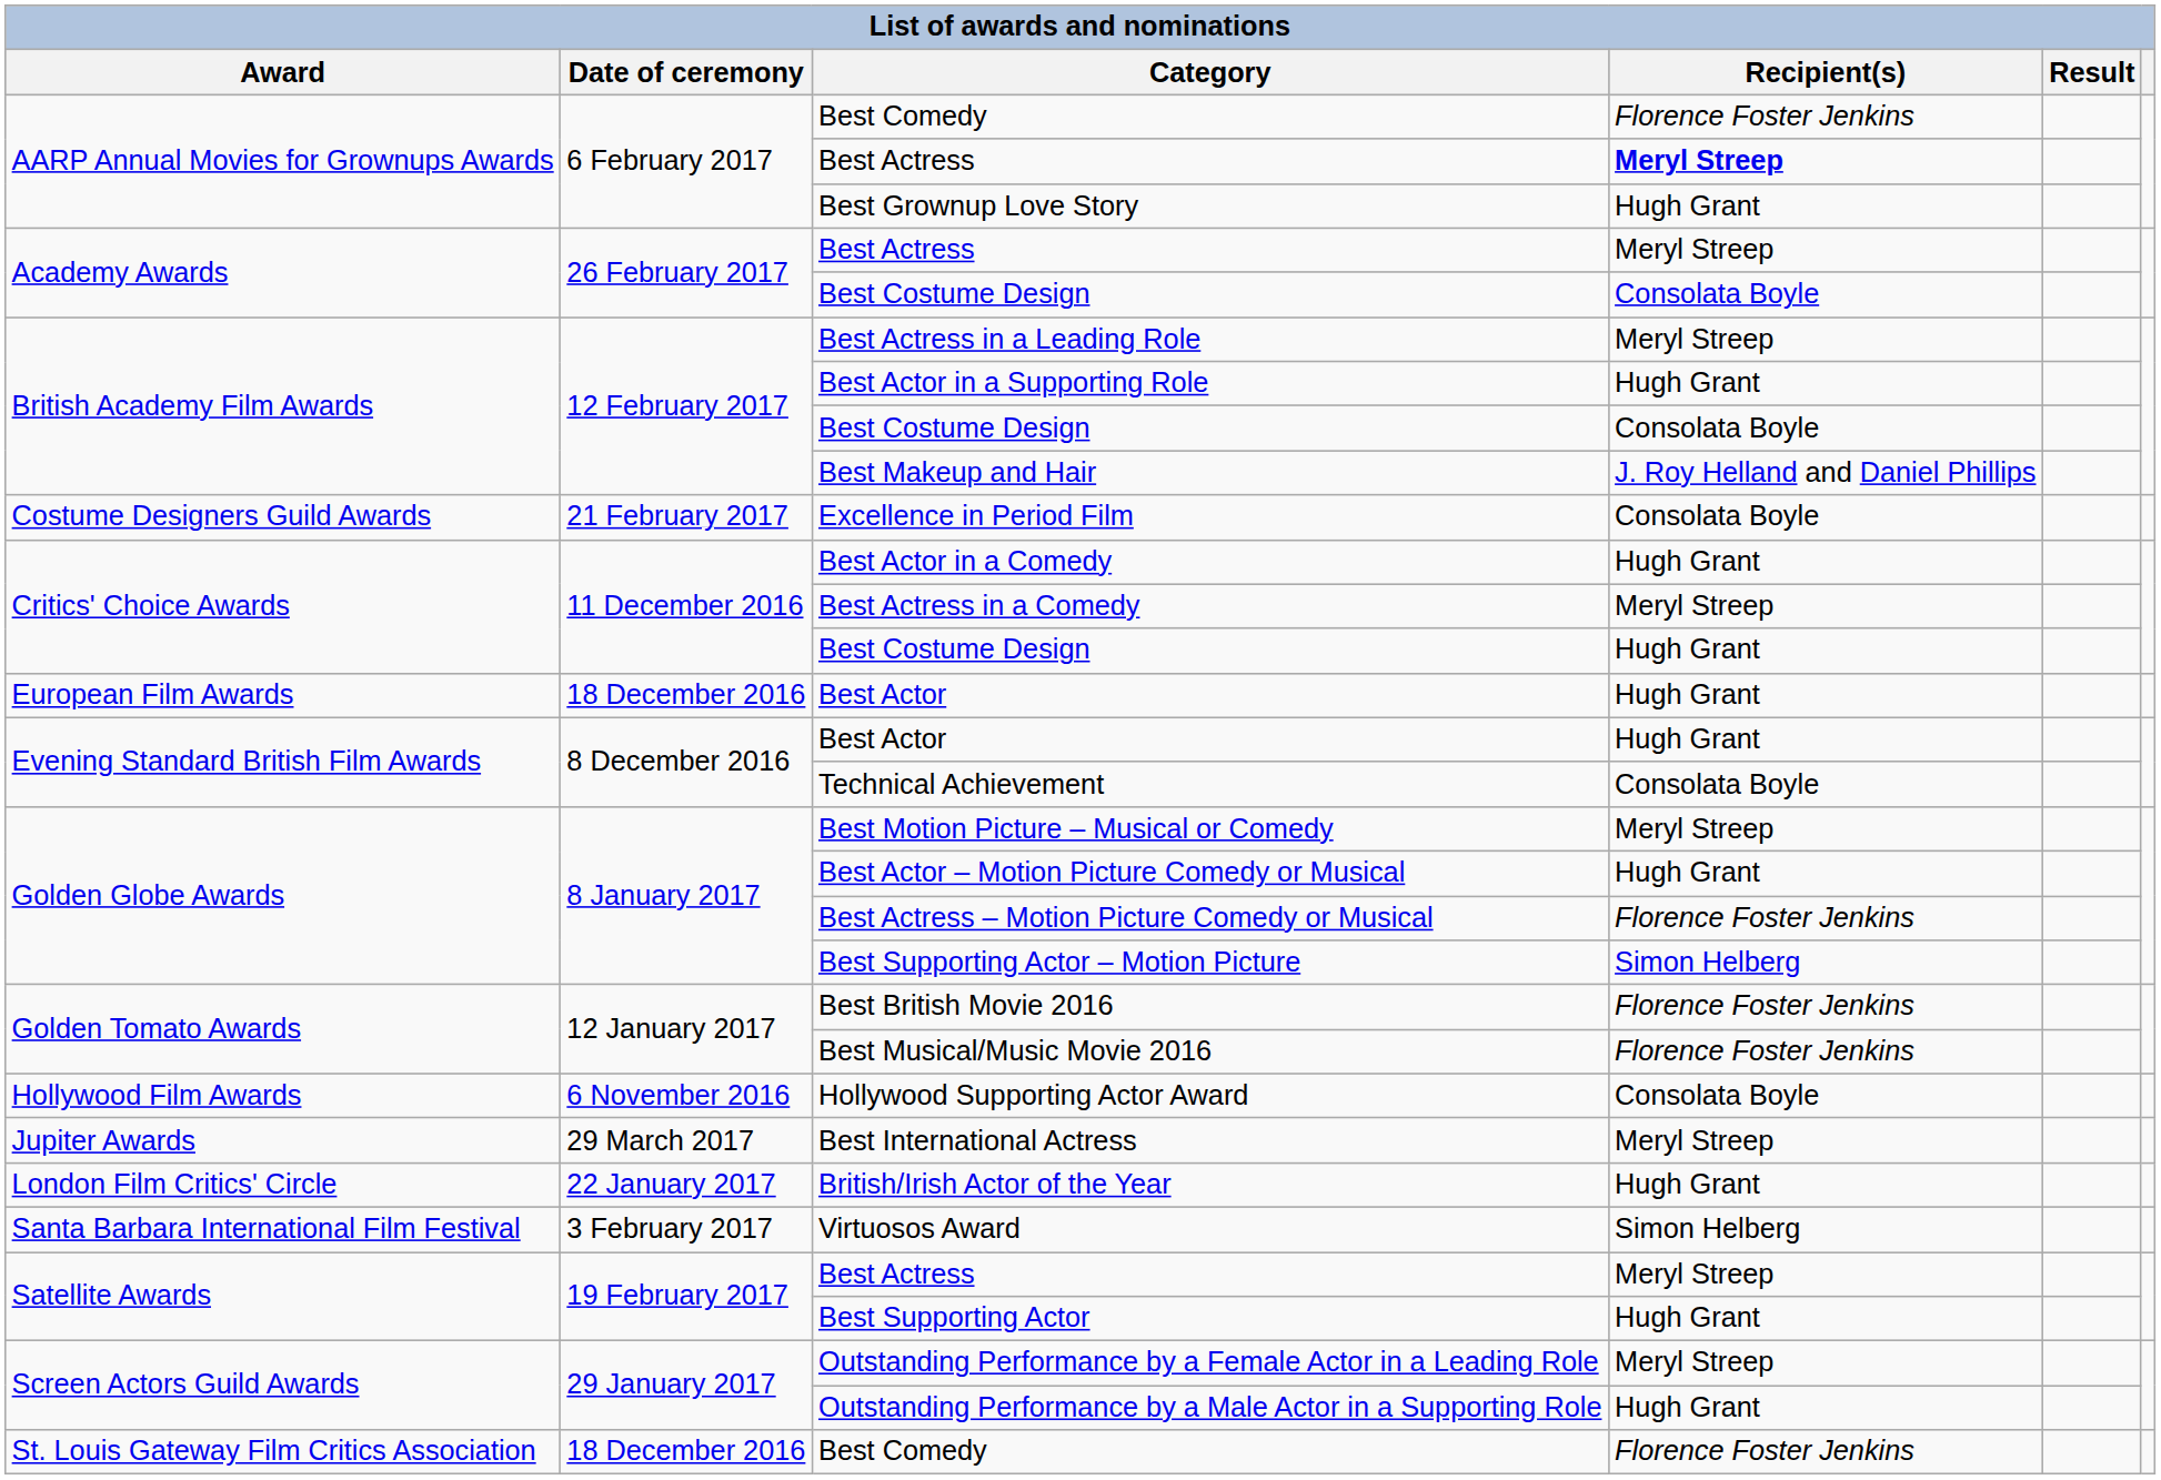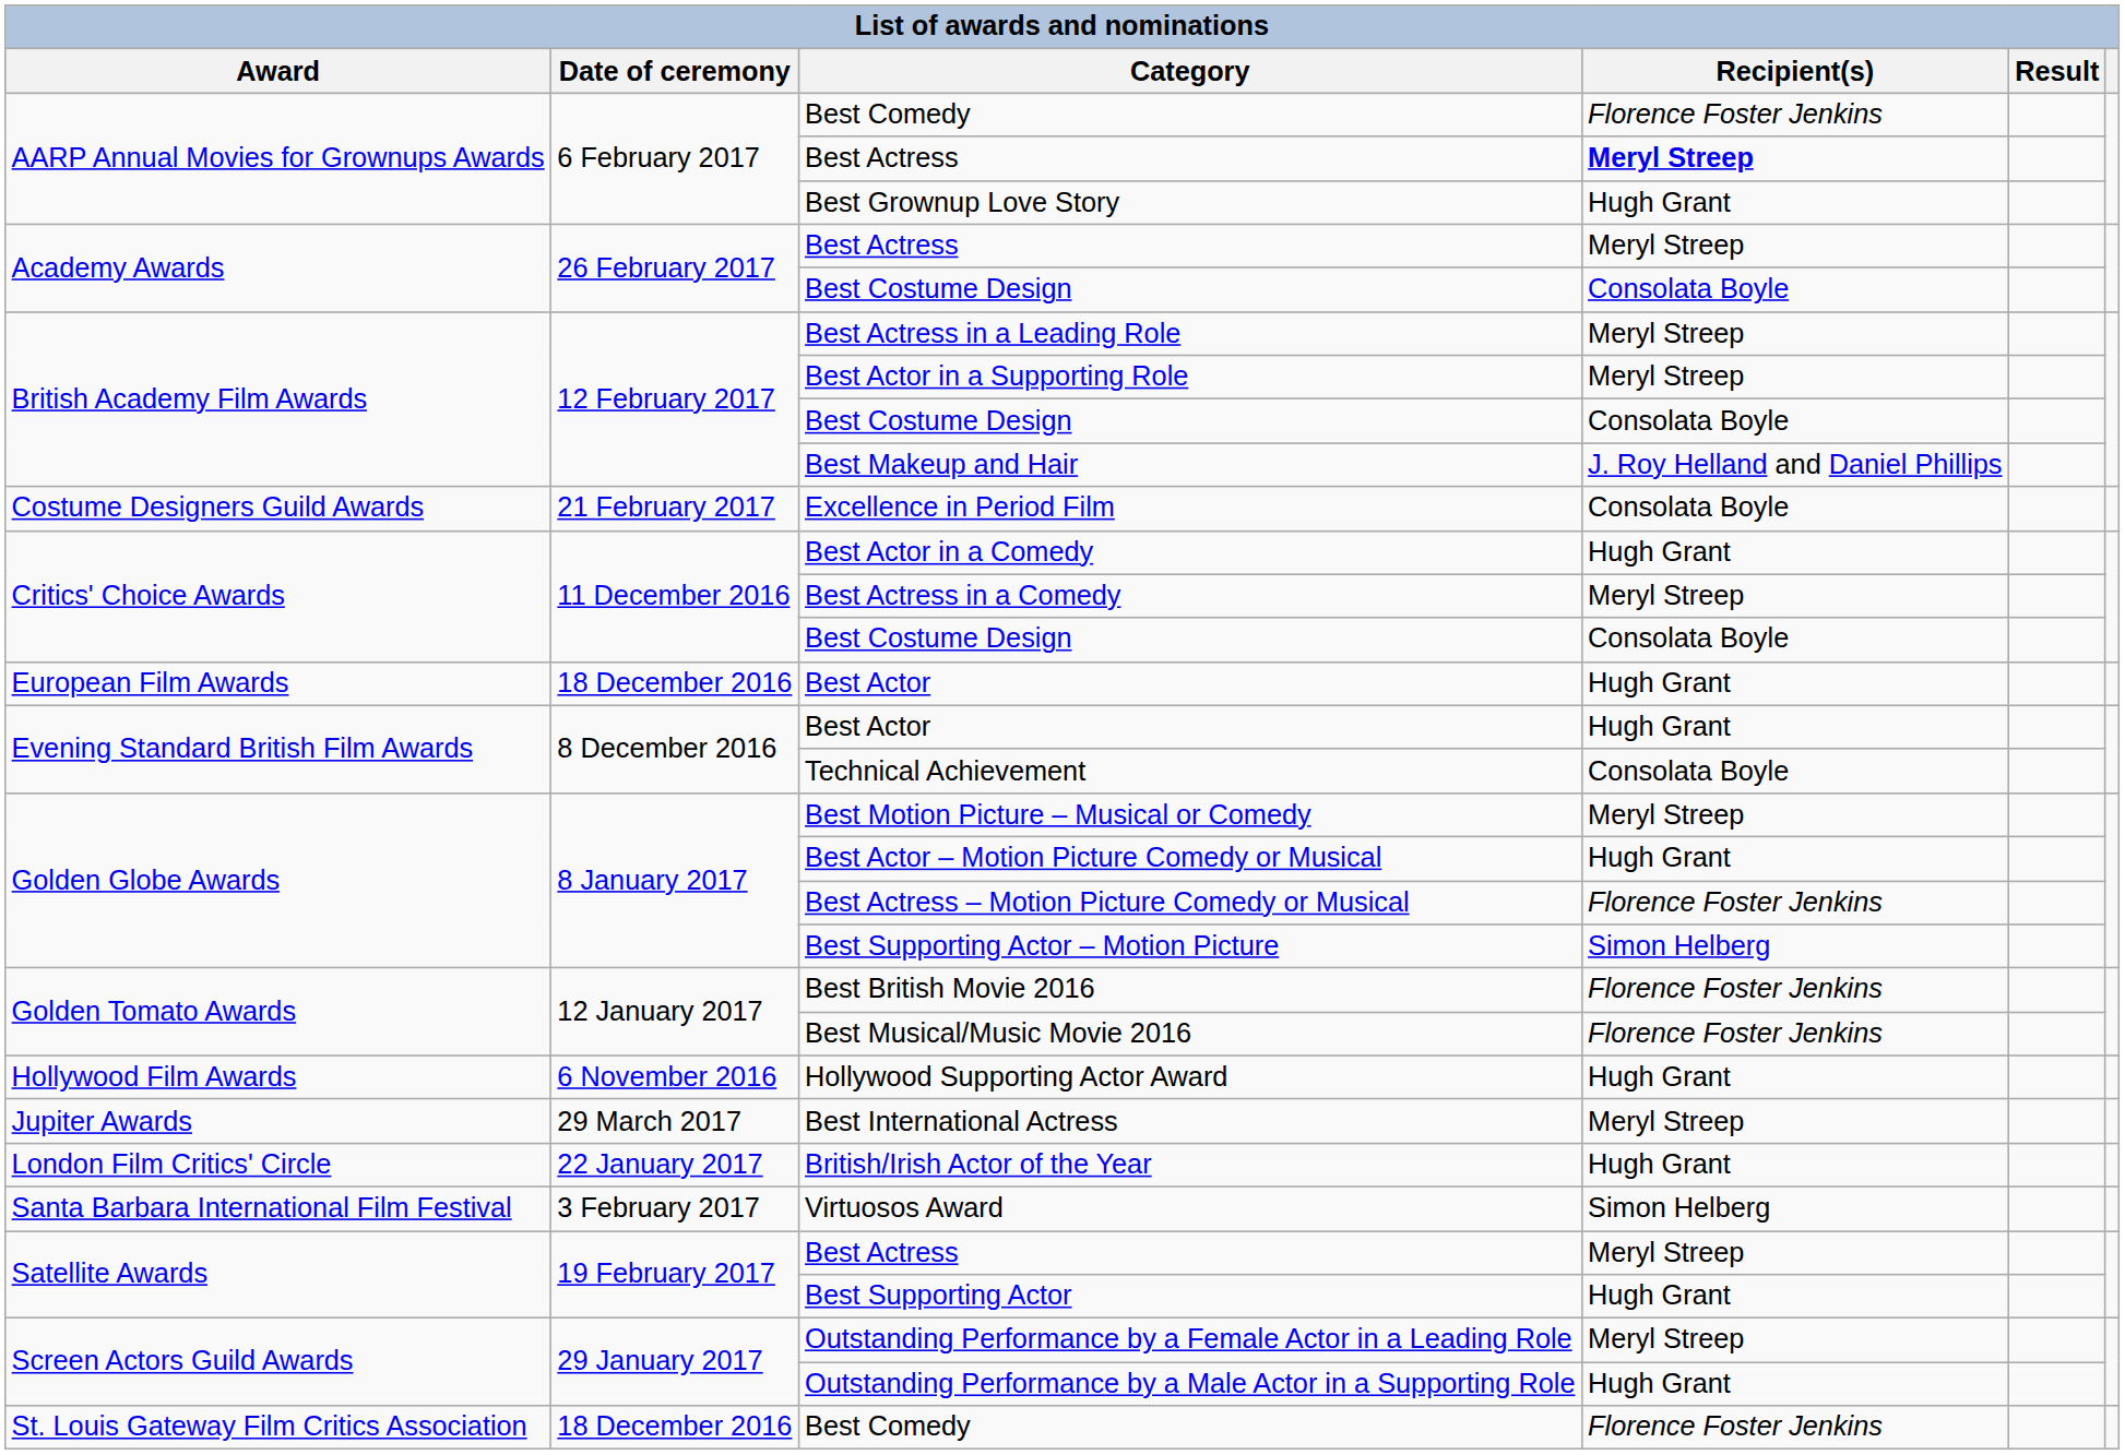 <table class="wikitable sortable">
 <tr style="background:#ccc; text-align:center;">
 <th colspan="6" style="background: LightSteelBlue;">List of awards and nominations</th>
 </tr>
 <tr style="background:#ccc; text-align:center;">
 <th>Award</th>
 <th>Date of ceremony</th>
 <th>Category</th>
 <th>Recipient(s)</th>
 <th>Result</th>
 <th class="unsortable"></th>
 </tr>
 <tr>
 <td rowspan="3"><a href='#'>AARP Annual Movies for Grownups Awards</a></td>
 <td rowspan="3">6 February 2017</td>
 <td>Best Comedy</td>
 <td><em>Florence Foster Jenkins</em></td>
 <td></td>
 <td rowspan="3" style="text-align:center;"></td>
 </tr>
 <tr>
 <td>Best Actress</td>
 <td><strong><a href='#'>Meryl Streep</a></strong></td>
 <td></td>
 </tr>
 <tr>
 <td>Best Grownup Love Story</td>
 <td>Hugh Grant</td>
 <td></td>
 </tr>
 <tr>
 <td rowspan="2"><a href='#'>Academy Awards</a></td>
 <td rowspan="2"><a href='#'>26 February 2017</a></td>
 <td><a href='#'>Best Actress</a></td>
 <td>Meryl Streep</td>
 <td></td>
 <td rowspan="2" style="text-align:center;"></td>
 </tr>
 <tr>
 <td><a href='#'>Best Costume Design</a></td>
 <td><a href='#'>Consolata Boyle</a></td>
 <td></td>
 </tr>
 <tr>
 <td rowspan="4"><a href='#'>British Academy Film Awards</a></td>
 <td rowspan="4"><a href='#'>12 February 2017</a></td>
 <td><a href='#'>Best Actress in a Leading Role</a></td>
 <td>Meryl Streep</td>
 <td></td>
 <td rowspan="4" style="text-align:center;"></td>
 </tr>
 <tr>
 <td><a href='#'>Best Actor in a Supporting Role</a></td>
-<td>Hugh Grant</td>
+<td>Meryl Streep</td>
 <td></td>
 </tr>
 <tr>
 <td><a href='#'>Best Costume Design</a></td>
 <td>Consolata Boyle</td>
 <td></td>
 </tr>
 <tr>
 <td><a href='#'>Best Makeup and Hair</a></td>
 <td><a href='#'>J. Roy Helland</a> and <a href='#'>Daniel Phillips</a></td>
 <td></td>
 </tr>
 <tr>
 <td><a href='#'>Costume Designers Guild Awards</a></td>
 <td><a href='#'>21 February 2017</a></td>
 <td><a href='#'>Excellence in Period Film</a></td>
 <td>Consolata Boyle</td>
 <td></td>
 <td style="text-align:center;"></td>
 </tr>
 <tr>
 <td rowspan="3"><a href='#'>Critics' Choice Awards</a></td>
 <td rowspan="3"><a href='#'>11 December 2016</a></td>
 <td><a href='#'>Best Actor in a Comedy</a></td>
 <td>Hugh Grant</td>
 <td></td>
 <td rowspan="3" style="text-align:center;"></td>
 </tr>
 <tr>
 <td><a href='#'>Best Actress in a Comedy</a></td>
 <td>Meryl Streep</td>
 <td></td>
 </tr>
 <tr>
 <td><a href='#'>Best Costume Design</a></td>
-<td>Hugh Grant</td>
+<td>Consolata Boyle</td>
 <td></td>
 </tr>
 <tr>
 <td><a href='#'>European Film Awards</a></td>
 <td><a href='#'>18 December 2016</a></td>
 <td><a href='#'>Best Actor</a></td>
 <td>Hugh Grant</td>
 <td></td>
 <td style="text-align:center;"></td>
 </tr>
 <tr>
 <td rowspan="2"><a href='#'>Evening Standard British Film Awards</a></td>
 <td rowspan="2">8 December 2016</td>
 <td>Best Actor</td>
 <td>Hugh Grant</td>
 <td></td>
 <td rowspan="2" style="text-align:center;"></td>
 </tr>
 <tr>
 <td>Technical Achievement</td>
 <td>Consolata Boyle</td>
 <td></td>
 </tr>
 <tr>
 <td rowspan="4"><a href='#'>Golden Globe Awards</a></td>
 <td rowspan="4"><a href='#'>8 January 2017</a></td>
 <td><a href='#'>Best Motion Picture – Musical or Comedy</a></td>
 <td>Meryl Streep</td>
 <td></td>
 <td rowspan="4" style="text-align:center;"></td>
 </tr>
 <tr>
 <td><a href='#'>Best Actor – Motion Picture Comedy or Musical</a></td>
 <td>Hugh Grant</td>
 <td></td>
 </tr>
 <tr>
 <td><a href='#'>Best Actress – Motion Picture Comedy or Musical</a></td>
 <td><em>Florence Foster Jenkins</em></td>
 <td></td>
 </tr>
 <tr>
 <td><a href='#'>Best Supporting Actor – Motion Picture</a></td>
 <td><a href='#'>Simon Helberg</a></td>
 <td></td>
 </tr>
 <tr>
 <td rowspan="2"><a href='#'>Golden Tomato Awards</a></td>
 <td rowspan="2">12 January 2017</td>
 <td>Best British Movie 2016</td>
 <td><em>Florence Foster Jenkins</em></td>
 <td></td>
 <td rowspan="2" style="text-align:center;"></td>
 </tr>
 <tr>
 <td>Best Musical/Music Movie 2016</td>
 <td><em>Florence Foster Jenkins</em></td>
 <td></td>
 </tr>
 <tr>
 <td><a href='#'>Hollywood Film Awards</a></td>
 <td><a href='#'>6 November 2016</a></td>
 <td>Hollywood Supporting Actor Award</td>
-<td>Consolata Boyle</td>
+<td>Hugh Grant</td>
 <td></td>
 <td style="text-align:center;"></td>
 </tr>
 <tr>
 <td><a href='#'>Jupiter Awards</a></td>
 <td>29 March 2017</td>
 <td>Best International Actress</td>
 <td>Meryl Streep</td>
 <td></td>
 <td align=center></td>
 </tr>
 <tr>
 <td><a href='#'>London Film Critics' Circle</a></td>
 <td><a href='#'>22 January 2017</a></td>
 <td><a href='#'>British/Irish Actor of the Year</a></td>
 <td>Hugh Grant</td>
 <td></td>
 <td style="text-align:center;"></td>
 </tr>
 <tr>
 <td><a href='#'>Santa Barbara International Film Festival</a></td>
 <td>3 February 2017</td>
 <td>Virtuosos Award</td>
 <td>Simon Helberg</td>
 <td></td>
 <td style="text-align:center;"></td>
 </tr>
 <tr>
 <td rowspan="2"><a href='#'>Satellite Awards</a></td>
 <td rowspan="2"><a href='#'>19 February 2017</a></td>
 <td><a href='#'>Best Actress</a></td>
 <td>Meryl Streep</td>
 <td></td>
 <td rowspan="2" align=center></td>
 </tr>
 <tr>
 <td><a href='#'>Best Supporting Actor</a></td>
 <td>Hugh Grant</td>
 <td></td>
 </tr>
 <tr>
 <td rowspan="2"><a href='#'>Screen Actors Guild Awards</a></td>
 <td rowspan="2"><a href='#'>29 January 2017</a></td>
 <td><a href='#'>Outstanding Performance by a Female Actor in a Leading Role</a></td>
 <td>Meryl Streep</td>
 <td></td>
 <td rowspan="2" style="text-align:center;"></td>
 </tr>
 <tr>
 <td><a href='#'>Outstanding Performance by a Male Actor in a Supporting Role</a></td>
 <td>Hugh Grant</td>
 <td></td>
 </tr>
 <tr>
 <td><a href='#'>St. Louis Gateway Film Critics Association</a></td>
 <td><a href='#'>18 December 2016</a></td>
 <td>Best Comedy</td>
 <td><em>Florence Foster Jenkins</em></td>
 <td></td>
 <td style="text-align:center;"></td>
 </tr>
 </table>
